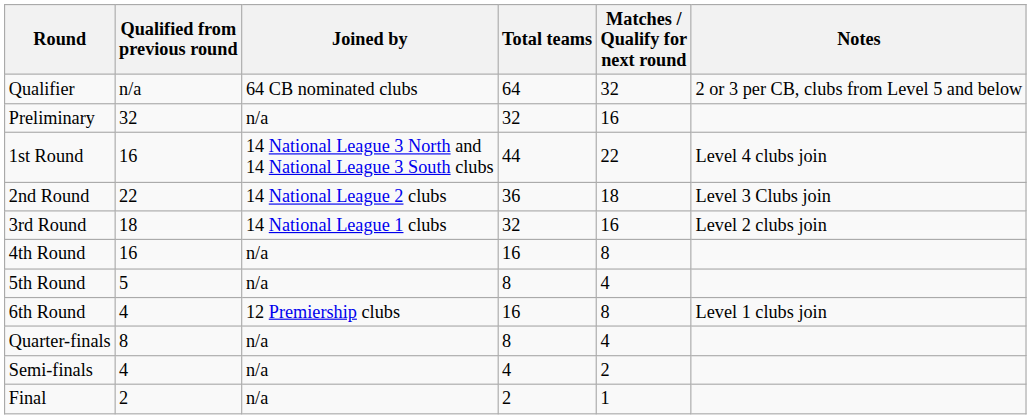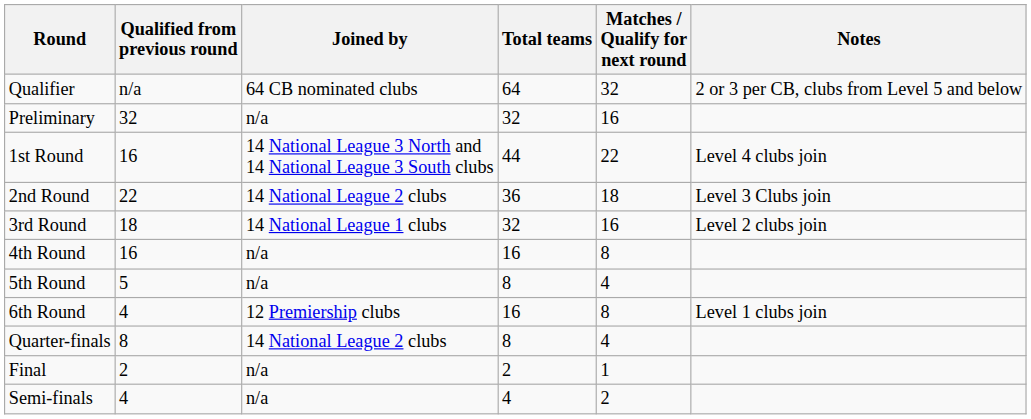 <table class="wikitable">
 <tr>
 <th>Round</th>
 <th>Qualified from<br>previous round</th>
 <th>Joined by</th>
 <th>Total teams</th>
 <th>Matches /<br>Qualify for<br>next round</th>
 <th>Notes</th>
 </tr>
 <tr>
 <td>Qualifier</td>
 <td>n/a</td>
 <td>64 CB nominated clubs</td>
 <td>64</td>
 <td>32</td>
 <td>2 or 3 per CB, clubs from Level 5 and below</td>
 </tr>
 <tr>
 <td>Preliminary</td>
 <td>32</td>
 <td>n/a</td>
 <td>32</td>
 <td>16</td>
 <td></td>
 </tr>
 <tr>
 <td>1st Round</td>
 <td>16</td>
 <td>14 <a href='#'>National League 3 North</a> and<br>14 <a href='#'>National League 3 South</a> clubs</td>
 <td>44</td>
 <td>22</td>
 <td>Level 4 clubs join</td>
 </tr>
 <tr>
 <td>2nd Round</td>
 <td>22</td>
 <td>14 <a href='#'>National League 2</a> clubs</td>
 <td>36</td>
 <td>18</td>
 <td>Level 3 Clubs join</td>
 </tr>
 <tr>
 <td>3rd Round</td>
 <td>18</td>
 <td>14 <a href='#'>National League 1</a> clubs</td>
 <td>32</td>
 <td>16</td>
 <td>Level 2 clubs join</td>
 </tr>
 <tr>
 <td>4th Round</td>
 <td>16</td>
 <td>n/a</td>
 <td>16</td>
 <td>8</td>
 <td></td>
 </tr>
 <tr>
 <td>5th Round</td>
 <td>5</td>
 <td>n/a</td>
 <td>8</td>
 <td>4</td>
 <td></td>
 </tr>
 <tr>
 <td>6th Round</td>
 <td>4</td>
 <td>12 <a href='#'>Premiership</a> clubs</td>
 <td>16</td>
 <td>8</td>
 <td>Level 1 clubs join</td>
 </tr>
 <tr>
 <td>Quarter-finals</td>
 <td>8</td>
-<td>n/a</td>
+<td>14 <a href='#'>National League 2</a> clubs</td>
 <td>8</td>
 <td>4</td>
+<td></td>
+</tr>
+<tr>
+<td>Final</td>
+<td>2</td>
+<td>n/a</td>
+<td>2</td>
+<td>1</td>
 <td></td>
 </tr>
 <tr>
 <td>Semi-finals</td>
 <td>4</td>
 <td>n/a</td>
 <td>4</td>
 <td>2</td>
 <td></td>
 </tr>
-<tr>
-<td>Final</td>
-<td>2</td>
-<td>n/a</td>
-<td>2</td>
-<td>1</td>
-<td></td>
-</tr>
 </table>
